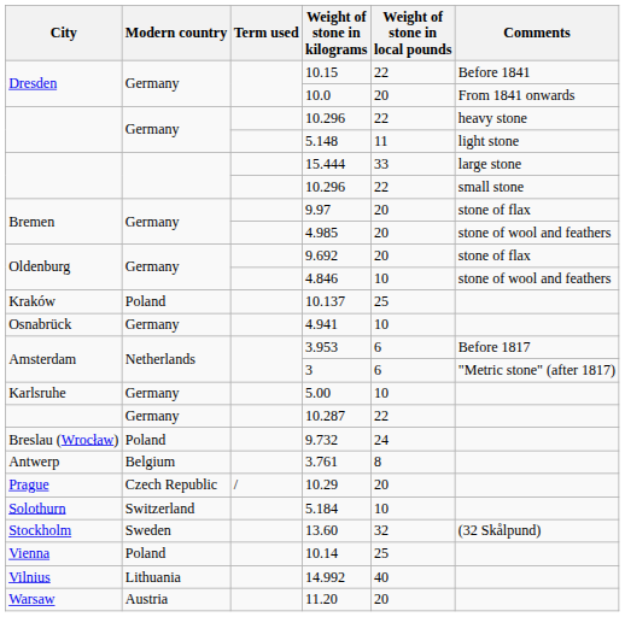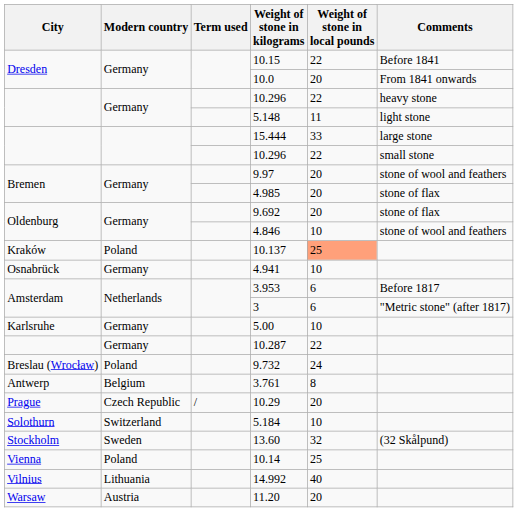 <table class="wikitable">
 <tr>
 <th>City</th>
 <th>Modern country</th>
 <th>Term used</th>
 <th>Weight of<br>stone in<br>kilograms</th>
 <th>Weight of<br>stone in<br>local pounds</th>
 <th>Comments</th>
 </tr>
 <tr>
 <td rowspan = "2"><a href='#'>Dresden</a></td>
 <td rowspan = "2">Germany</td>
 <td rowspan="2"></td>
 <td>10.15</td>
 <td>22</td>
 <td>Before 1841</td>
 </tr>
 <tr>
 <td>10.0</td>
 <td>20</td>
 <td>From 1841 onwards</td>
 </tr>
 <tr>
 <td rowspan = "2"></td>
 <td rowspan = "2">Germany</td>
 <td></td>
 <td>10.296</td>
 <td>22</td>
 <td>heavy stone</td>
 </tr>
 <tr>
 <td></td>
 <td>5.148</td>
 <td>11</td>
 <td>light stone</td>
 </tr>
 <tr>
 <td rowspan = "2"></td>
 <td rowspan = "2"></td>
 <td></td>
 <td>15.444</td>
 <td>33</td>
 <td>large stone</td>
 </tr>
 <tr>
 <td></td>
 <td>10.296</td>
 <td>22</td>
 <td>small stone</td>
 </tr>
 <tr>
 <td rowspan = "2">Bremen</td>
 <td rowspan = "2">Germany</td>
 <td></td>
 <td>9.97</td>
 <td>20</td>
-<td>stone of flax</td>
+<td>stone of wool and feathers</td>
 </tr>
 <tr>
 <td></td>
 <td>4.985</td>
 <td>20</td>
-<td>stone of wool and feathers</td>
+<td>stone of flax</td>
 </tr>
 <tr>
 <td rowspan = "2">Oldenburg</td>
 <td rowspan = "2">Germany</td>
 <td></td>
 <td>9.692</td>
 <td>20</td>
 <td>stone of flax</td>
 </tr>
 <tr>
 <td></td>
 <td>4.846</td>
 <td>10</td>
 <td>stone of wool and feathers</td>
 </tr>
 <tr>
 <td>Kraków</td>
 <td>Poland</td>
 <td></td>
 <td>10.137</td>
-<td>25</td>
+<td style="background: lightsalmon;">25</td>
 <td></td>
 </tr>
 <tr>
 <td>Osnabrück</td>
 <td>Germany</td>
 <td></td>
 <td>4.941</td>
 <td>10</td>
 <td></td>
 </tr>
 <tr>
 <td rowspan = "2">Amsterdam</td>
 <td rowspan = "2">Netherlands</td>
 <td rowspan = "2"></td>
 <td>3.953</td>
 <td>6</td>
 <td>Before 1817</td>
 </tr>
 <tr>
 <td>3</td>
 <td>6</td>
 <td>"Metric stone" (after 1817)</td>
 </tr>
 <tr>
 <td>Karlsruhe</td>
 <td>Germany</td>
 <td></td>
 <td>5.00</td>
 <td>10</td>
 <td></td>
 </tr>
 <tr>
 <td></td>
 <td>Germany</td>
 <td></td>
 <td>10.287</td>
 <td>22</td>
 <td></td>
 </tr>
 <tr>
 <td>Breslau (<a href='#'>Wrocław</a>)</td>
 <td>Poland</td>
 <td></td>
 <td>9.732</td>
 <td>24</td>
 <td></td>
 </tr>
 <tr>
 <td>Antwerp</td>
 <td>Belgium</td>
 <td></td>
 <td>3.761</td>
 <td>8</td>
 <td></td>
 </tr>
 <tr>
 <td><a href='#'>Prague</a></td>
 <td>Czech Republic</td>
 <td>/</td>
 <td>10.29</td>
 <td>20</td>
 <td></td>
 </tr>
 <tr>
 <td><a href='#'>Solothurn</a></td>
 <td>Switzerland</td>
 <td></td>
 <td>5.184</td>
 <td>10</td>
 <td></td>
 </tr>
 <tr>
 <td><a href='#'>Stockholm</a></td>
 <td>Sweden</td>
 <td></td>
 <td>13.60</td>
 <td>32</td>
 <td>(32 Skålpund)</td>
 </tr>
 <tr>
 <td><a href='#'>Vienna</a></td>
 <td>Poland</td>
 <td></td>
 <td>10.14</td>
 <td>25</td>
 <td></td>
 </tr>
 <tr>
 <td><a href='#'>Vilnius</a></td>
 <td>Lithuania</td>
 <td></td>
 <td>14.992</td>
 <td>40</td>
 <td></td>
 </tr>
 <tr>
 <td><a href='#'>Warsaw</a></td>
 <td>Austria</td>
 <td></td>
 <td>11.20</td>
 <td>20</td>
 <td></td>
 </tr>
 </table>
